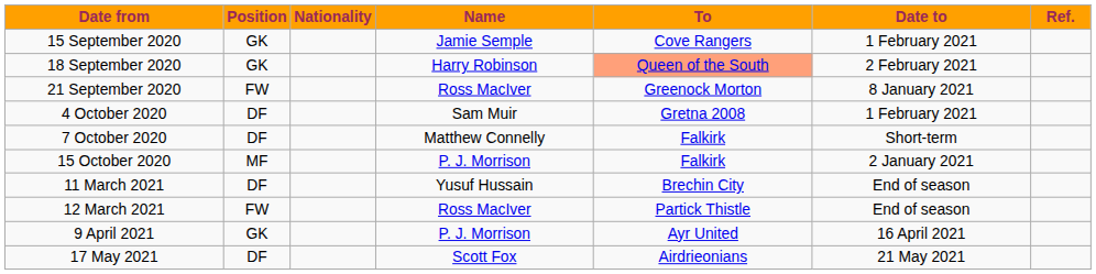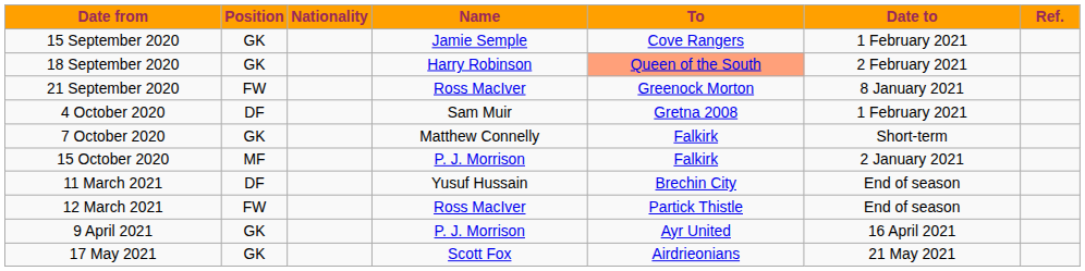 <table class="wikitable" style="text-align:center; font-size:90%">
 <tr>
 <th style="background:#ffa000; color:#98285c; width:200px;">Date from</th>
 <th style="background:#ffa000; color:#98285c; width:50px;">Position</th>
 <th style="background:#ffa000; color:#98285c; width:50px;">Nationality</th>
 <th style="background:#ffa000; color:#98285c; width:200px;">Name</th>
 <th style="background:#ffa000; color:#98285c; width:200px;">To</th>
 <th style="background:#ffa000; color:#98285c; width:200px;">Date to</th>
 <th style="background:#ffa000; color:#98285c; width:50px;">Ref.</th>
 </tr>
 <tr>
 <td>15 September 2020</td>
 <td>GK</td>
 <td></td>
 <td><a href='#'>Jamie Semple</a></td>
 <td><a href='#'>Cove Rangers</a></td>
 <td>1 February 2021</td>
 <td></td>
 </tr>
 <tr>
 <td>18 September 2020</td>
 <td>GK</td>
 <td></td>
 <td><a href='#'>Harry Robinson</a></td>
 <td style="background: lightsalmon;"><a href='#'>Queen of the South</a></td>
 <td>2 February 2021</td>
 <td></td>
 </tr>
 <tr>
 <td>21 September 2020</td>
 <td>FW</td>
 <td></td>
 <td><a href='#'>Ross MacIver</a></td>
 <td><a href='#'>Greenock Morton</a></td>
 <td>8 January 2021</td>
 <td></td>
 </tr>
 <tr>
 <td>4 October 2020</td>
 <td>DF</td>
 <td></td>
 <td>Sam Muir</td>
 <td><a href='#'>Gretna 2008</a></td>
 <td>1 February 2021</td>
 <td></td>
 </tr>
 <tr>
 <td>7 October 2020</td>
-<td>DF</td>
+<td>GK</td>
 <td></td>
 <td>Matthew Connelly</td>
 <td><a href='#'>Falkirk</a></td>
 <td>Short-term</td>
 <td></td>
 </tr>
 <tr>
 <td>15 October 2020</td>
 <td>MF</td>
 <td></td>
 <td><a href='#'>P. J. Morrison</a></td>
 <td><a href='#'>Falkirk</a></td>
 <td>2 January 2021</td>
 <td></td>
 </tr>
 <tr>
 <td>11 March 2021</td>
 <td>DF</td>
 <td></td>
 <td>Yusuf Hussain</td>
 <td><a href='#'>Brechin City</a></td>
 <td>End of season</td>
 <td></td>
 </tr>
 <tr>
 <td>12 March 2021</td>
 <td>FW</td>
 <td></td>
 <td><a href='#'>Ross MacIver</a></td>
 <td><a href='#'>Partick Thistle</a></td>
 <td>End of season</td>
 <td></td>
 </tr>
 <tr>
 <td>9 April 2021</td>
 <td>GK</td>
 <td></td>
 <td><a href='#'>P. J. Morrison</a></td>
 <td><a href='#'>Ayr United</a></td>
 <td>16 April 2021</td>
 <td></td>
 </tr>
 <tr>
 <td>17 May 2021</td>
-<td>DF</td>
+<td>GK</td>
 <td></td>
 <td><a href='#'>Scott Fox</a></td>
 <td><a href='#'>Airdrieonians</a></td>
 <td>21 May 2021</td>
 <td></td>
 </tr>
 </table>
